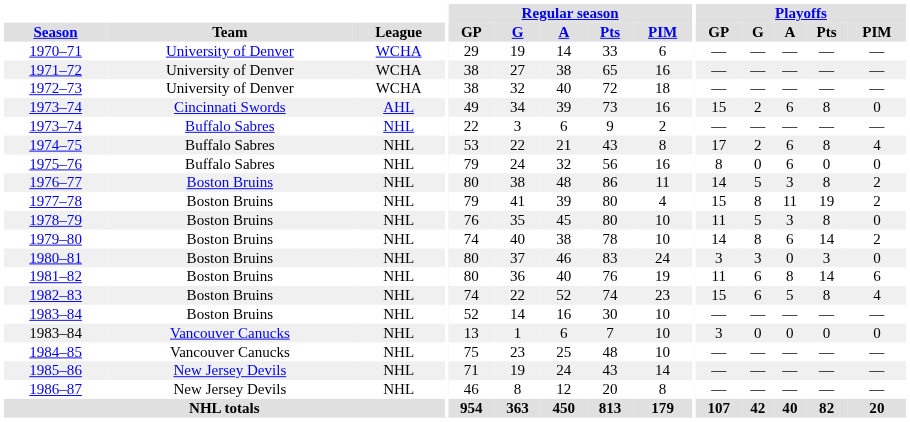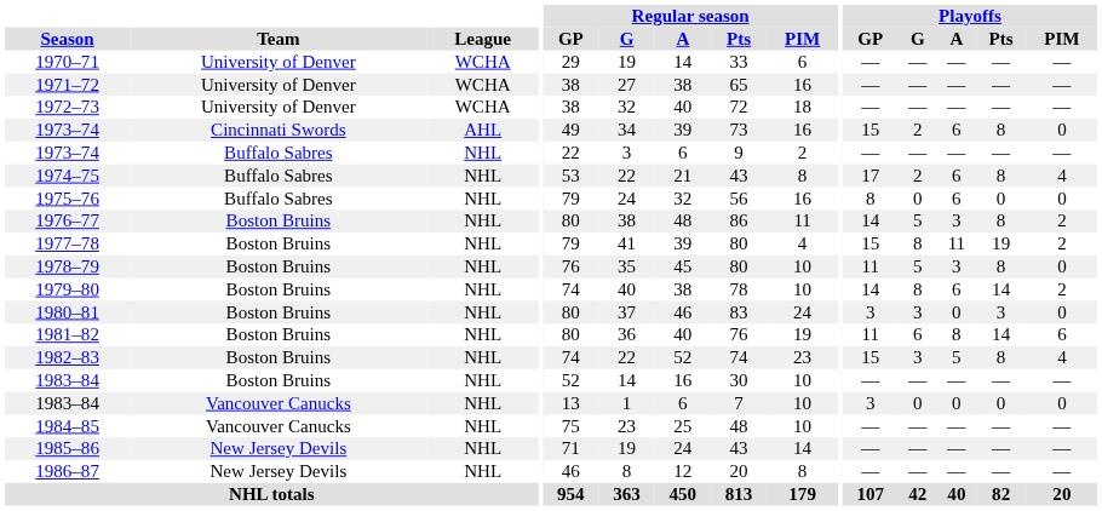 <table border="0" cellpadding="1" cellspacing="0" style="text-align:center; width:60em">
 <tr bgcolor="#e0e0e0">
 <th colspan="3" bgcolor="#ffffff"></th>
 <th rowspan="100" bgcolor="#ffffff"></th>
 <th colspan="5"><a href='#'>Regular season</a></th>
 <th rowspan="100" bgcolor="#ffffff"></th>
 <th colspan="5"><a href='#'>Playoffs</a></th>
 </tr>
 <tr bgcolor="#e0e0e0">
 <th><a href='#'>Season</a></th>
 <th>Team</th>
 <th>League</th>
 <th>GP</th>
 <th><a href='#'>G</a></th>
 <th><a href='#'>A</a></th>
 <th><a href='#'>Pts</a></th>
 <th><a href='#'>PIM</a></th>
 <th>GP</th>
 <th>G</th>
 <th>A</th>
 <th>Pts</th>
 <th>PIM</th>
 </tr>
 <tr>
 <td><a href='#'>1970–71</a></td>
 <td><a href='#'>University of Denver</a></td>
 <td><a href='#'>WCHA</a></td>
 <td>29</td>
 <td>19</td>
 <td>14</td>
 <td>33</td>
 <td>6</td>
 <td>—</td>
 <td>—</td>
 <td>—</td>
 <td>—</td>
 <td>—</td>
 </tr>
 <tr bgcolor="#f0f0f0">
 <td><a href='#'>1971–72</a></td>
 <td>University of Denver</td>
 <td>WCHA</td>
 <td>38</td>
 <td>27</td>
 <td>38</td>
 <td>65</td>
 <td>16</td>
 <td>—</td>
 <td>—</td>
 <td>—</td>
 <td>—</td>
 <td>—</td>
 </tr>
 <tr>
 <td><a href='#'>1972–73</a></td>
 <td>University of Denver</td>
 <td>WCHA</td>
 <td>38</td>
 <td>32</td>
 <td>40</td>
 <td>72</td>
 <td>18</td>
 <td>—</td>
 <td>—</td>
 <td>—</td>
 <td>—</td>
 <td>—</td>
 </tr>
 <tr bgcolor="#f0f0f0">
 <td><a href='#'>1973–74</a></td>
 <td><a href='#'>Cincinnati Swords</a></td>
 <td><a href='#'>AHL</a></td>
 <td>49</td>
 <td>34</td>
 <td>39</td>
 <td>73</td>
 <td>16</td>
 <td>15</td>
 <td>2</td>
 <td>6</td>
 <td>8</td>
 <td>0</td>
 </tr>
 <tr>
 <td><a href='#'>1973–74</a></td>
 <td><a href='#'>Buffalo Sabres</a></td>
 <td><a href='#'>NHL</a></td>
 <td>22</td>
 <td>3</td>
 <td>6</td>
 <td>9</td>
 <td>2</td>
 <td>—</td>
 <td>—</td>
 <td>—</td>
 <td>—</td>
 <td>—</td>
 </tr>
 <tr bgcolor="#f0f0f0">
 <td><a href='#'>1974–75</a></td>
 <td>Buffalo Sabres</td>
 <td>NHL</td>
 <td>53</td>
 <td>22</td>
 <td>21</td>
 <td>43</td>
 <td>8</td>
 <td>17</td>
 <td>2</td>
 <td>6</td>
 <td>8</td>
 <td>4</td>
 </tr>
 <tr>
 <td><a href='#'>1975–76</a></td>
 <td>Buffalo Sabres</td>
 <td>NHL</td>
 <td>79</td>
 <td>24</td>
 <td>32</td>
 <td>56</td>
 <td>16</td>
 <td>8</td>
 <td>0</td>
 <td>6</td>
 <td>0</td>
 <td>0</td>
 </tr>
 <tr bgcolor="#f0f0f0">
 <td><a href='#'>1976–77</a></td>
 <td><a href='#'>Boston Bruins</a></td>
 <td>NHL</td>
 <td>80</td>
 <td>38</td>
 <td>48</td>
 <td>86</td>
 <td>11</td>
 <td>14</td>
 <td>5</td>
 <td>3</td>
 <td>8</td>
 <td>2</td>
 </tr>
 <tr>
 <td><a href='#'>1977–78</a></td>
 <td>Boston Bruins</td>
 <td>NHL</td>
 <td>79</td>
 <td>41</td>
 <td>39</td>
 <td>80</td>
 <td>4</td>
 <td>15</td>
 <td>8</td>
 <td>11</td>
 <td>19</td>
 <td>2</td>
 </tr>
 <tr bgcolor="#f0f0f0">
 <td><a href='#'>1978–79</a></td>
 <td>Boston Bruins</td>
 <td>NHL</td>
 <td>76</td>
 <td>35</td>
 <td>45</td>
 <td>80</td>
 <td>10</td>
 <td>11</td>
 <td>5</td>
 <td>3</td>
 <td>8</td>
 <td>0</td>
 </tr>
 <tr>
 <td><a href='#'>1979–80</a></td>
 <td>Boston Bruins</td>
 <td>NHL</td>
 <td>74</td>
 <td>40</td>
 <td>38</td>
 <td>78</td>
 <td>10</td>
 <td>14</td>
 <td>8</td>
 <td>6</td>
 <td>14</td>
 <td>2</td>
 </tr>
 <tr bgcolor="#f0f0f0">
 <td><a href='#'>1980–81</a></td>
 <td>Boston Bruins</td>
 <td>NHL</td>
 <td>80</td>
 <td>37</td>
 <td>46</td>
 <td>83</td>
 <td>24</td>
 <td>3</td>
 <td>3</td>
 <td>0</td>
 <td>3</td>
 <td>0</td>
 </tr>
 <tr>
 <td><a href='#'>1981–82</a></td>
 <td>Boston Bruins</td>
 <td>NHL</td>
 <td>80</td>
 <td>36</td>
 <td>40</td>
 <td>76</td>
 <td>19</td>
 <td>11</td>
 <td>6</td>
 <td>8</td>
 <td>14</td>
 <td>6</td>
 </tr>
 <tr bgcolor="#f0f0f0">
 <td><a href='#'>1982–83</a></td>
 <td>Boston Bruins</td>
 <td>NHL</td>
 <td>74</td>
 <td>22</td>
 <td>52</td>
 <td>74</td>
 <td>23</td>
 <td>15</td>
-<td>6</td>
+<td>3</td>
 <td>5</td>
 <td>8</td>
 <td>4</td>
 </tr>
 <tr>
 <td><a href='#'>1983–84</a></td>
 <td>Boston Bruins</td>
 <td>NHL</td>
 <td>52</td>
 <td>14</td>
 <td>16</td>
 <td>30</td>
 <td>10</td>
 <td>—</td>
 <td>—</td>
 <td>—</td>
 <td>—</td>
 <td>—</td>
 </tr>
 <tr bgcolor="#f0f0f0">
 <td>1983–84</td>
 <td><a href='#'>Vancouver Canucks</a></td>
 <td>NHL</td>
 <td>13</td>
 <td>1</td>
 <td>6</td>
 <td>7</td>
 <td>10</td>
 <td>3</td>
 <td>0</td>
 <td>0</td>
 <td>0</td>
 <td>0</td>
 </tr>
 <tr>
 <td><a href='#'>1984–85</a></td>
 <td>Vancouver Canucks</td>
 <td>NHL</td>
 <td>75</td>
 <td>23</td>
 <td>25</td>
 <td>48</td>
 <td>10</td>
 <td>—</td>
 <td>—</td>
 <td>—</td>
 <td>—</td>
 <td>—</td>
 </tr>
 <tr bgcolor="#f0f0f0">
 <td><a href='#'>1985–86</a></td>
 <td><a href='#'>New Jersey Devils</a></td>
 <td>NHL</td>
 <td>71</td>
 <td>19</td>
 <td>24</td>
 <td>43</td>
 <td>14</td>
 <td>—</td>
 <td>—</td>
 <td>—</td>
 <td>—</td>
 <td>—</td>
 </tr>
 <tr>
 <td><a href='#'>1986–87</a></td>
 <td>New Jersey Devils</td>
 <td>NHL</td>
 <td>46</td>
 <td>8</td>
 <td>12</td>
 <td>20</td>
 <td>8</td>
 <td>—</td>
 <td>—</td>
 <td>—</td>
 <td>—</td>
 <td>—</td>
 </tr>
 <tr bgcolor="#e0e0e0">
 <th colspan="3">NHL totals</th>
 <th>954</th>
 <th>363</th>
 <th>450</th>
 <th>813</th>
 <th>179</th>
 <th>107</th>
 <th>42</th>
 <th>40</th>
 <th>82</th>
 <th>20</th>
 </tr>
 </table>
